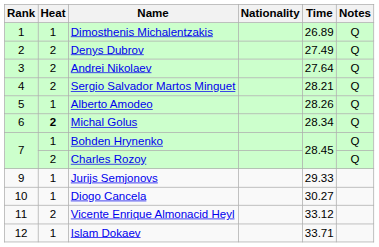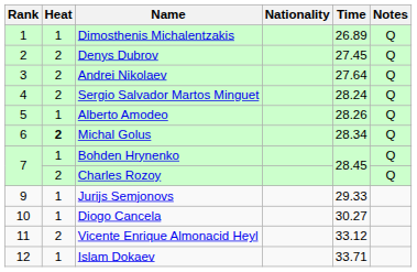 <table class="wikitable sortable" style="text-align:center">
 <tr>
 <th>Rank</th>
 <th>Heat</th>
 <th>Name</th>
 <th>Nationality</th>
 <th>Time</th>
 <th>Notes</th>
 </tr>
 <tr bgcolor=ccffcc>
 <td>1</td>
 <td>1</td>
 <td align=left><a href='#'>Dimosthenis Michalentzakis</a></td>
 <td align=left></td>
 <td>26.89</td>
 <td>Q</td>
 </tr>
 <tr bgcolor=ccffcc>
 <td>2</td>
 <td>2</td>
 <td align=left><a href='#'>Denys Dubrov</a></td>
 <td align=left></td>
-<td>27.49</td>
+<td>27.45</td>
 <td>Q</td>
 </tr>
 <tr bgcolor=ccffcc>
 <td>3</td>
 <td>2</td>
 <td align=left><a href='#'>Andrei Nikolaev</a></td>
 <td align=left></td>
 <td>27.64</td>
 <td>Q</td>
 </tr>
 <tr bgcolor=ccffcc>
 <td>4</td>
 <td>2</td>
 <td align=left><a href='#'>Sergio Salvador Martos Minguet</a></td>
 <td align=left></td>
-<td>28.21</td>
+<td>28.24</td>
 <td>Q</td>
 </tr>
 <tr bgcolor=ccffcc>
 <td>5</td>
 <td>1</td>
 <td align=left><a href='#'>Alberto Amodeo</a></td>
 <td align=left></td>
 <td>28.26</td>
 <td>Q</td>
 </tr>
 <tr bgcolor=ccffcc>
 <td>6</td>
 <td><strong>2</strong></td>
 <td align=left><a href='#'>Michal Golus</a></td>
 <td align=left></td>
 <td>28.34</td>
 <td>Q</td>
 </tr>
 <tr bgcolor=ccffcc>
 <td rowspan=2>7</td>
 <td>1</td>
 <td align=left><a href='#'>Bohden Hrynenko</a></td>
 <td align=left></td>
 <td rowspan=2>28.45</td>
 <td>Q</td>
 </tr>
 <tr bgcolor=ccffcc>
 <td>2</td>
 <td align=left><a href='#'>Charles Rozoy</a></td>
 <td align=left></td>
 <td>Q</td>
 </tr>
 <tr>
 <td>9</td>
 <td>1</td>
 <td align=left><a href='#'>Jurijs Semjonovs</a></td>
 <td align=left></td>
 <td>29.33</td>
 <td></td>
 </tr>
 <tr>
 <td>10</td>
 <td>1</td>
 <td align=left><a href='#'>Diogo Cancela</a></td>
 <td align=left></td>
 <td>30.27</td>
 <td></td>
 </tr>
 <tr>
 <td>11</td>
 <td>2</td>
 <td align=left><a href='#'>Vicente Enrique Almonacid Heyl</a></td>
 <td align=left></td>
 <td>33.12</td>
 <td></td>
 </tr>
 <tr>
 <td>12</td>
 <td>1</td>
 <td align=left><a href='#'>Islam Dokaev</a></td>
 <td align=left></td>
 <td>33.71</td>
 <td></td>
 </tr>
 </table>
